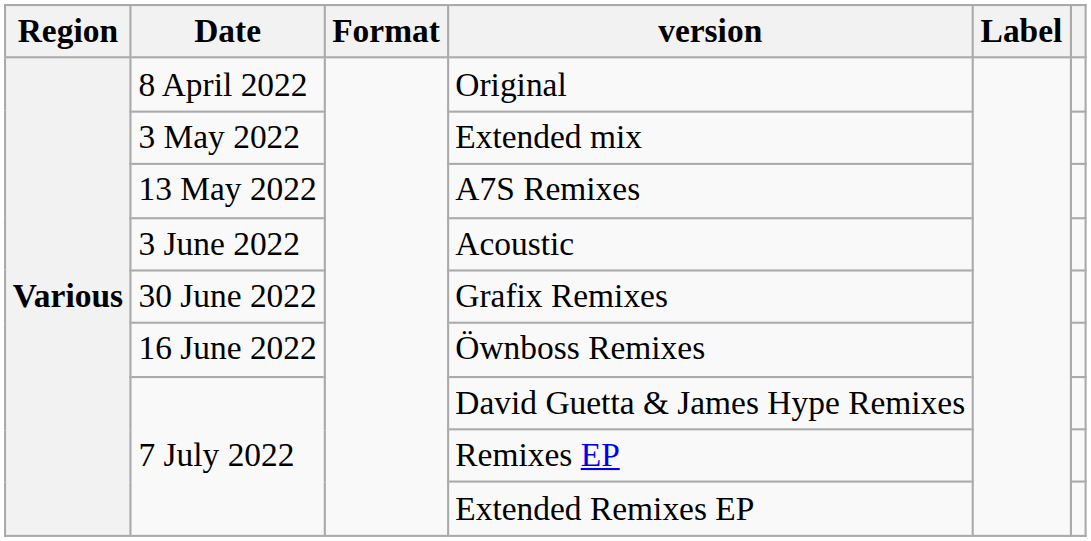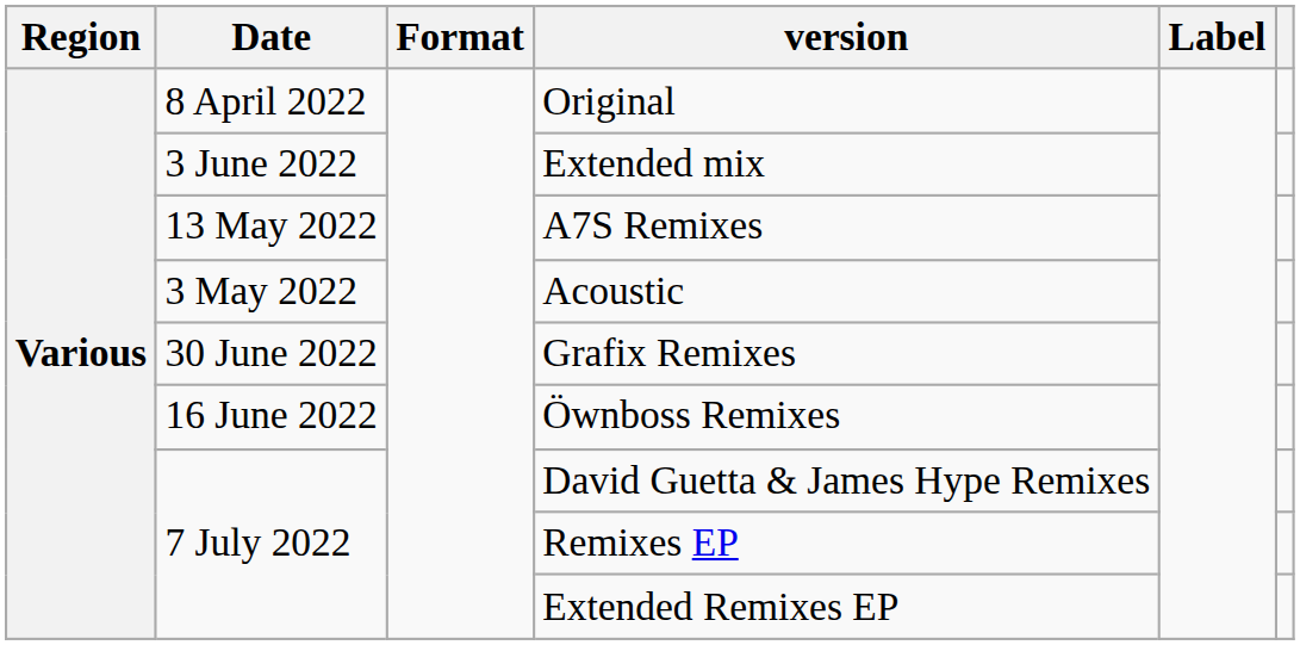 <table class="wikitable plainrowheaders">
 <tr>
 <th scope="col">Region</th>
 <th scope="col">Date</th>
 <th scope="col">Format</th>
 <th scope="col">version</th>
 <th scope="col">Label</th>
 <th scope="col"></th>
 </tr>
 <tr>
 <th scope="row" rowspan="9">Various</th>
 <td>8 April 2022</td>
 <td rowspan="9"></td>
 <td>Original</td>
 <td rowspan="9"></td>
 <td></td>
 </tr>
 <tr>
-<td>3 May 2022</td>
+<td>3 June 2022</td>
 <td>Extended mix</td>
 <td align=center></td>
 </tr>
 <tr>
 <td>13 May 2022</td>
 <td>A7S Remixes</td>
 <td align=center></td>
 </tr>
 <tr>
-<td>3 June 2022</td>
+<td>3 May 2022</td>
 <td>Acoustic</td>
 <td align=center></td>
 </tr>
 <tr>
 <td>30 June 2022</td>
 <td>Grafix Remixes</td>
 <td align=center></td>
 </tr>
 <tr>
 <td>16 June 2022</td>
 <td>Öwnboss Remixes</td>
 <td align=center></td>
 </tr>
 <tr>
 <td rowspan="3">7 July 2022</td>
 <td>David Guetta & James Hype Remixes</td>
 <td align=center></td>
 </tr>
 <tr>
 <td>Remixes <a href='#'>EP</a></td>
 <td align=center></td>
 </tr>
 <tr>
 <td>Extended Remixes EP</td>
 <td align=center></td>
 </tr>
 </table>
